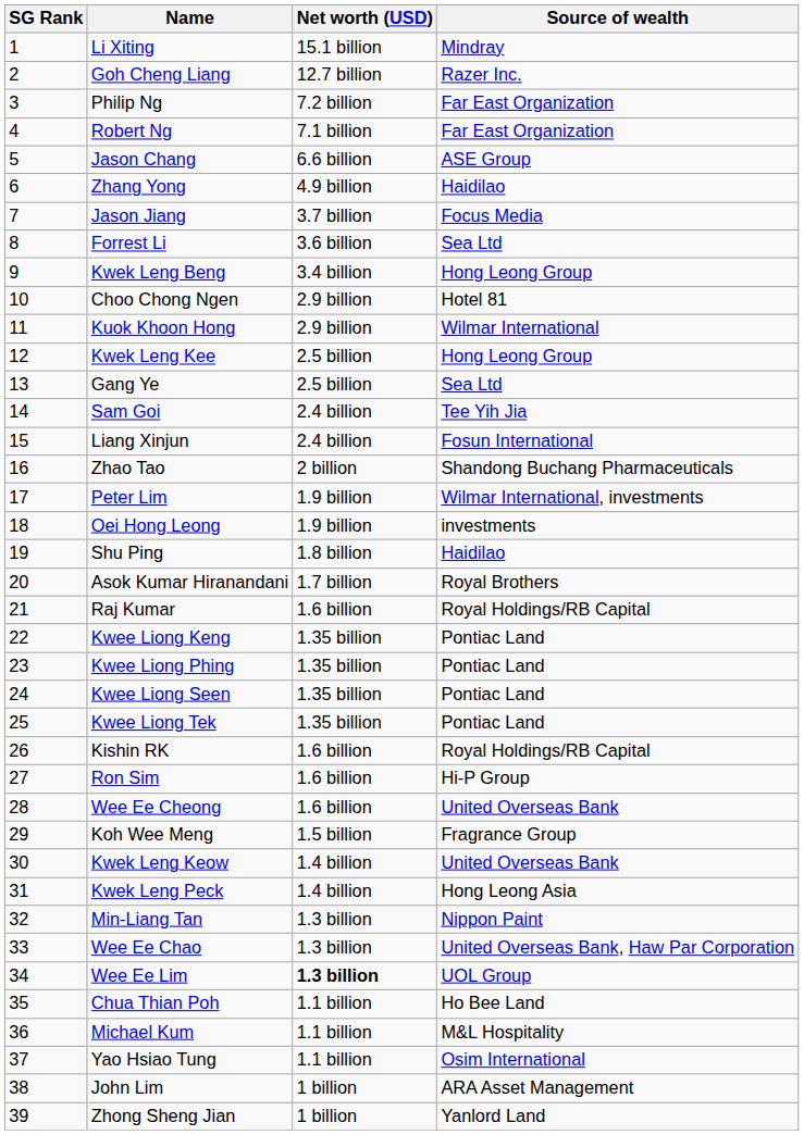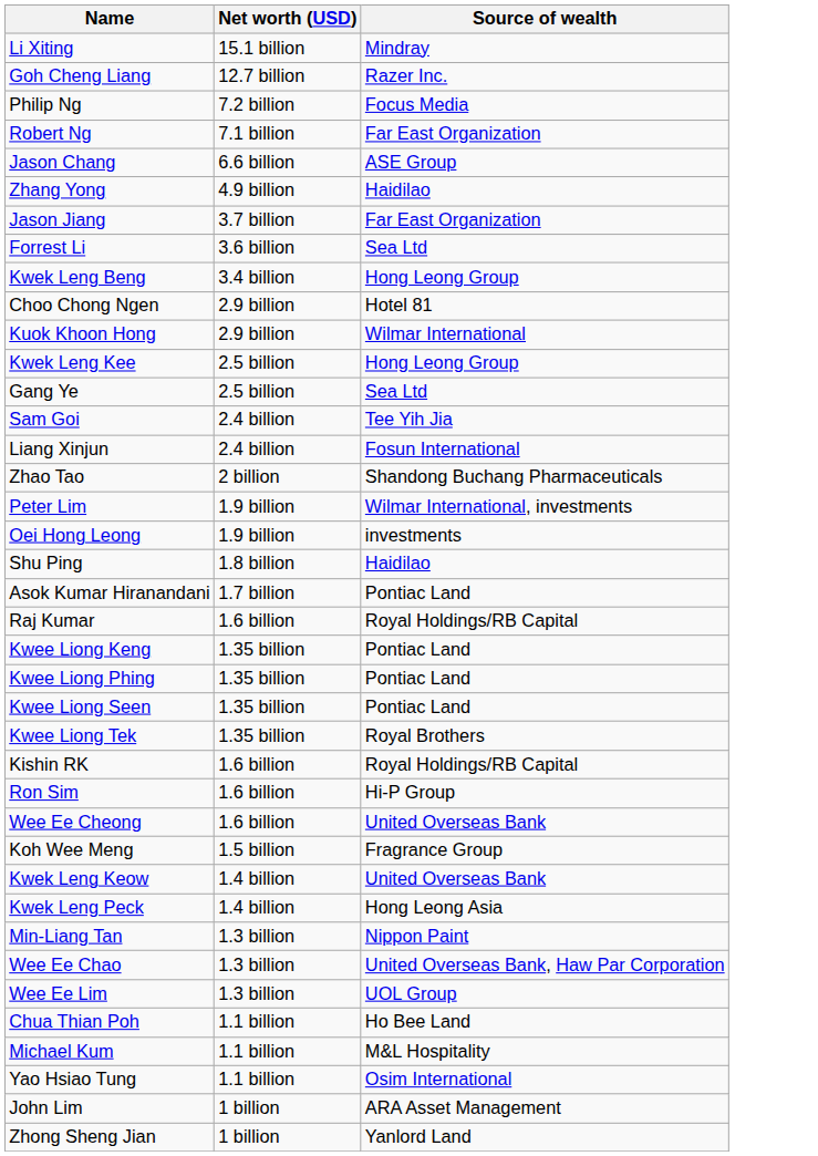 <table class="wikitable">
 <tr>
-<th>SG Rank</th>
 <th>Name</th>
 <th>Net worth (<a href='#'>USD</a>)</th>
 <th>Source of wealth</th>
 </tr>
 <tr>
-<td>1</td>
 <td><a href='#'>Li Xiting</a></td>
 <td>15.1 billion</td>
 <td><a href='#'>Mindray</a></td>
 </tr>
 <tr>
-<td>2</td>
 <td><a href='#'>Goh Cheng Liang</a></td>
 <td>12.7 billion</td>
 <td><a href='#'>Razer Inc.</a></td>
 </tr>
 <tr>
-<td>3</td>
 <td>Philip Ng</td>
 <td>7.2 billion</td>
-<td><a href='#'>Far East Organization</a></td>
+<td><a href='#'>Focus Media</a></td>
 </tr>
 <tr>
-<td>4</td>
 <td><a href='#'>Robert Ng</a></td>
 <td>7.1 billion</td>
 <td><a href='#'>Far East Organization</a></td>
 </tr>
 <tr>
-<td>5</td>
 <td><a href='#'>Jason Chang</a></td>
 <td>6.6 billion</td>
 <td><a href='#'>ASE Group</a></td>
 </tr>
 <tr>
-<td>6</td>
 <td><a href='#'>Zhang Yong</a></td>
 <td>4.9 billion</td>
 <td><a href='#'>Haidilao</a></td>
 </tr>
 <tr>
-<td>7</td>
 <td><a href='#'>Jason Jiang</a></td>
 <td>3.7 billion</td>
-<td><a href='#'>Focus Media</a></td>
+<td><a href='#'>Far East Organization</a></td>
 </tr>
 <tr>
-<td>8</td>
 <td><a href='#'>Forrest Li</a></td>
 <td>3.6 billion</td>
 <td><a href='#'>Sea Ltd</a></td>
 </tr>
 <tr>
-<td>9</td>
 <td><a href='#'>Kwek Leng Beng</a></td>
 <td>3.4 billion</td>
 <td><a href='#'>Hong Leong Group</a></td>
 </tr>
 <tr>
-<td>10</td>
 <td>Choo Chong Ngen</td>
 <td>2.9 billion</td>
 <td>Hotel 81</td>
 </tr>
 <tr>
-<td>11</td>
 <td><a href='#'>Kuok Khoon Hong</a></td>
 <td>2.9 billion</td>
 <td><a href='#'>Wilmar International</a></td>
 </tr>
 <tr>
-<td>12</td>
 <td><a href='#'>Kwek Leng Kee</a></td>
 <td>2.5 billion</td>
 <td><a href='#'>Hong Leong Group</a></td>
 </tr>
 <tr>
-<td>13</td>
 <td>Gang Ye</td>
 <td>2.5 billion</td>
 <td><a href='#'>Sea Ltd</a></td>
 </tr>
 <tr>
-<td>14</td>
 <td><a href='#'>Sam Goi</a></td>
 <td>2.4 billion</td>
 <td><a href='#'>Tee Yih Jia</a></td>
 </tr>
 <tr>
-<td>15</td>
 <td>Liang Xinjun</td>
 <td>2.4 billion</td>
 <td><a href='#'>Fosun International</a></td>
 </tr>
 <tr>
-<td>16</td>
 <td>Zhao Tao</td>
 <td>2 billion</td>
 <td>Shandong Buchang Pharmaceuticals</td>
 </tr>
 <tr>
-<td>17</td>
 <td><a href='#'>Peter Lim</a></td>
 <td>1.9 billion</td>
 <td><a href='#'>Wilmar International</a>, investments</td>
 </tr>
 <tr>
-<td>18</td>
 <td><a href='#'>Oei Hong Leong</a></td>
 <td>1.9 billion</td>
 <td>investments</td>
 </tr>
 <tr>
-<td>19</td>
 <td>Shu Ping</td>
 <td>1.8 billion</td>
 <td><a href='#'>Haidilao</a></td>
 </tr>
 <tr>
-<td>20</td>
 <td>Asok Kumar Hiranandani</td>
 <td>1.7 billion</td>
-<td>Royal Brothers</td>
+<td>Pontiac Land</td>
 </tr>
 <tr>
-<td>21</td>
 <td>Raj Kumar</td>
 <td>1.6 billion</td>
 <td>Royal Holdings/RB Capital</td>
 </tr>
 <tr>
-<td>22</td>
 <td><a href='#'>Kwee Liong Keng</a></td>
 <td>1.35 billion</td>
 <td>Pontiac Land</td>
 </tr>
 <tr>
-<td>23</td>
 <td><a href='#'>Kwee Liong Phing</a></td>
 <td>1.35 billion</td>
 <td>Pontiac Land</td>
 </tr>
 <tr>
-<td>24</td>
 <td><a href='#'>Kwee Liong Seen</a></td>
 <td>1.35 billion</td>
 <td>Pontiac Land</td>
 </tr>
 <tr>
-<td>25</td>
 <td><a href='#'>Kwee Liong Tek</a></td>
 <td>1.35 billion</td>
-<td>Pontiac Land</td>
+<td>Royal Brothers</td>
 </tr>
 <tr>
-<td>26</td>
 <td>Kishin RK</td>
 <td>1.6 billion</td>
 <td>Royal Holdings/RB Capital</td>
 </tr>
 <tr>
-<td>27</td>
 <td><a href='#'>Ron Sim</a></td>
 <td>1.6 billion</td>
 <td>Hi-P Group</td>
 </tr>
 <tr>
-<td>28</td>
 <td><a href='#'>Wee Ee Cheong</a></td>
 <td>1.6 billion</td>
 <td><a href='#'>United Overseas Bank</a></td>
 </tr>
 <tr>
-<td>29</td>
 <td>Koh Wee Meng</td>
 <td>1.5 billion</td>
 <td>Fragrance Group</td>
 </tr>
 <tr>
-<td>30</td>
 <td><a href='#'>Kwek Leng Keow</a></td>
 <td>1.4 billion</td>
 <td><a href='#'>United Overseas Bank</a></td>
 </tr>
 <tr>
-<td>31</td>
 <td><a href='#'>Kwek Leng Peck</a></td>
 <td>1.4 billion</td>
 <td>Hong Leong Asia</td>
 </tr>
 <tr>
-<td>32</td>
 <td><a href='#'>Min-Liang Tan</a></td>
 <td>1.3 billion</td>
 <td><a href='#'>Nippon Paint</a></td>
 </tr>
 <tr>
-<td>33</td>
 <td><a href='#'>Wee Ee Chao</a></td>
 <td>1.3 billion</td>
 <td><a href='#'>United Overseas Bank</a>, <a href='#'>Haw Par Corporation</a></td>
 </tr>
 <tr>
-<td>34</td>
 <td><a href='#'>Wee Ee Lim</a></td>
-<td><strong>1.3 billion</strong></td>
+<td>1.3 billion</td>
 <td><a href='#'>UOL Group</a></td>
 </tr>
 <tr>
-<td>35</td>
 <td><a href='#'>Chua Thian Poh</a></td>
 <td>1.1 billion</td>
 <td>Ho Bee Land</td>
 </tr>
 <tr>
-<td>36</td>
 <td><a href='#'>Michael Kum</a></td>
 <td>1.1 billion</td>
 <td>M&L Hospitality</td>
 </tr>
 <tr>
-<td>37</td>
 <td>Yao Hsiao Tung</td>
 <td>1.1 billion</td>
 <td><a href='#'>Osim International</a></td>
 </tr>
 <tr>
-<td>38</td>
 <td>John Lim</td>
 <td>1 billion</td>
 <td>ARA Asset Management</td>
 </tr>
 <tr>
-<td>39</td>
 <td>Zhong Sheng Jian</td>
 <td>1 billion</td>
 <td>Yanlord Land</td>
 </tr>
 </table>
